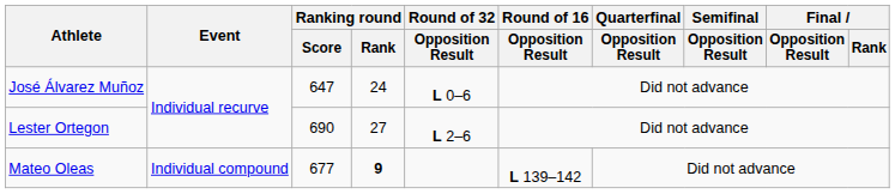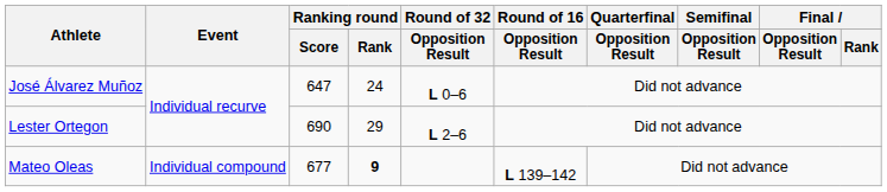 <table class=wikitable style=font-size:90%;text-align:center>
 <tr>
 <th rowspan=2>Athlete</th>
 <th rowspan=2>Event</th>
 <th colspan=2>Ranking round</th>
 <th>Round of 32</th>
 <th>Round of 16</th>
 <th>Quarterfinal</th>
 <th>Semifinal</th>
 <th colspan=2>Final / </th>
 </tr>
 <tr style=font-size:95%>
 <th>Score</th>
 <th>Rank</th>
 <th>Opposition<br>Result</th>
 <th>Opposition<br>Result</th>
 <th>Opposition<br>Result</th>
 <th>Opposition<br>Result</th>
 <th>Opposition<br>Result</th>
 <th>Rank</th>
 </tr>
 <tr>
 <td align=left><a href='#'>José Álvarez Muñoz</a></td>
 <td align=left rowspan=2><a href='#'>Individual recurve</a></td>
 <td>647</td>
 <td>24</td>
 <td><br><strong>L</strong> 0–6</td>
 <td colspan=5>Did not advance</td>
 </tr>
 <tr align=center>
 <td align=left><a href='#'>Lester Ortegon</a></td>
 <td>690</td>
-<td>27</td>
+<td>29</td>
 <td><br><strong>L</strong> 2–6</td>
 <td colspan=5>Did not advance</td>
 </tr>
 <tr align=center>
 <td align=left><a href='#'>Mateo Oleas</a></td>
 <td align=left><a href='#'>Individual compound</a></td>
 <td>677</td>
 <td><strong>9</strong></td>
 <td></td>
 <td><br><strong>L</strong> 139–142</td>
 <td colspan=4>Did not advance</td>
 </tr>
 </table>
